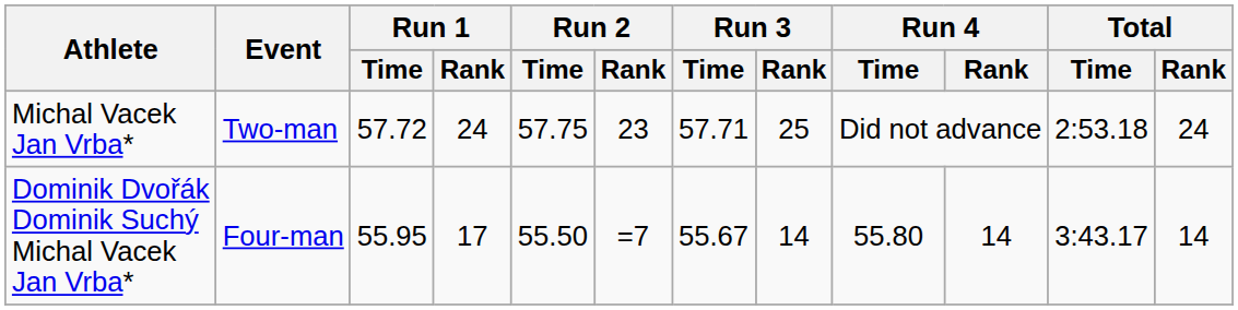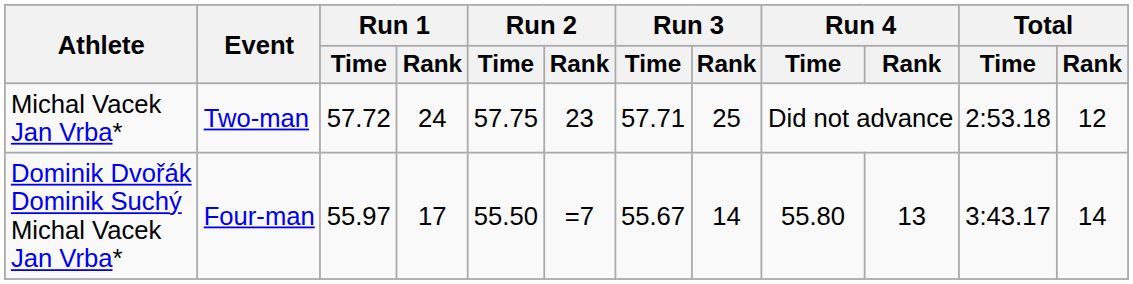 <table class="wikitable" style="font-size:90%">
 <tr>
 <th rowspan="2">Athlete</th>
 <th rowspan="2">Event</th>
 <th colspan="2">Run 1</th>
 <th colspan="2">Run 2</th>
 <th colspan="2">Run 3</th>
 <th colspan="2">Run 4</th>
 <th colspan="2">Total</th>
 </tr>
 <tr style="font-size:95%">
 <th>Time</th>
 <th>Rank</th>
 <th>Time</th>
 <th>Rank</th>
 <th>Time</th>
 <th>Rank</th>
 <th>Time</th>
 <th>Rank</th>
 <th>Time</th>
 <th>Rank</th>
 </tr>
 <tr align=center>
 <td align=left>Michal Vacek<br><a href='#'>Jan Vrba</a>*</td>
 <td align=left><a href='#'>Two-man</a></td>
 <td>57.72</td>
 <td>24</td>
 <td>57.75</td>
 <td>23</td>
 <td>57.71</td>
 <td>25</td>
 <td colspan=2>Did not advance</td>
 <td>2:53.18</td>
-<td>24</td>
+<td>12</td>
 </tr>
 <tr align=center>
 <td align=left><a href='#'>Dominik Dvořák</a><br><a href='#'>Dominik Suchý</a><br>Michal Vacek<br><a href='#'>Jan Vrba</a>*</td>
 <td align=left><a href='#'>Four-man</a></td>
-<td>55.95</td>
+<td>55.97</td>
 <td>17</td>
 <td>55.50</td>
 <td>=7</td>
 <td>55.67</td>
 <td>14</td>
 <td>55.80</td>
-<td>14</td>
+<td>13</td>
 <td>3:43.17</td>
 <td>14</td>
 </tr>
 </table>
